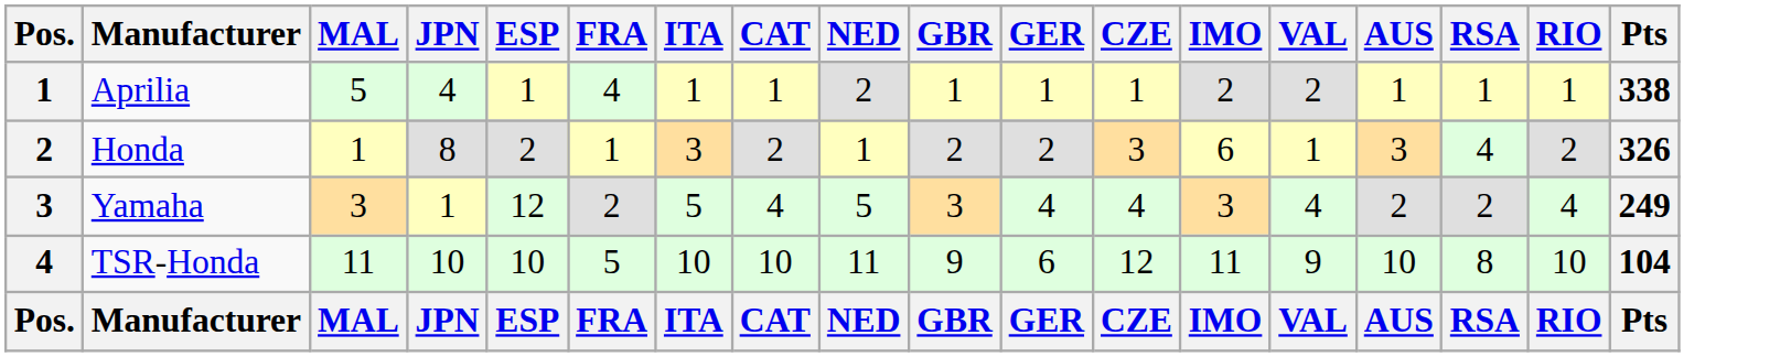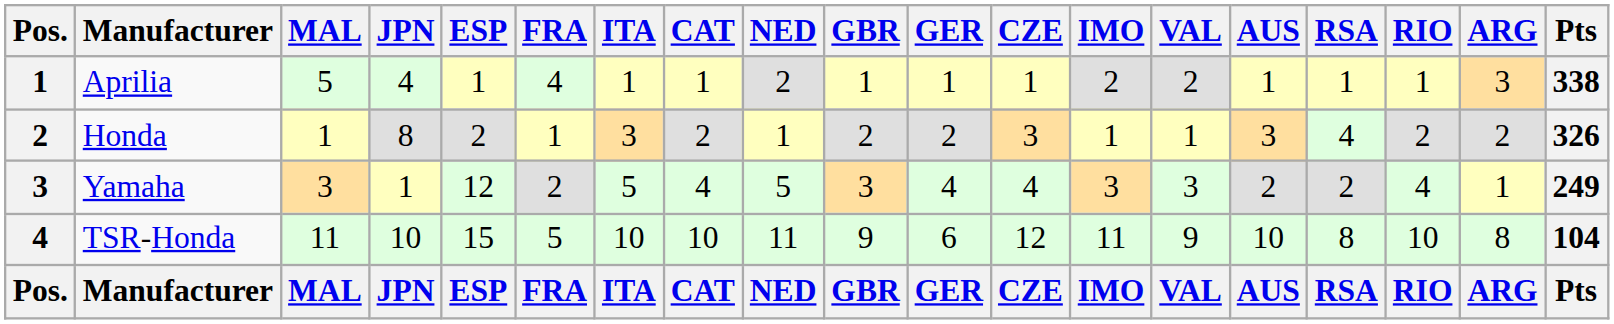 <table class="wikitable" style="font-size: 85%; text-align:center">
 <tr valign="top">
 <th valign="middle">Pos.</th>
 <th valign="middle">Manufacturer</th>
 <th><a href='#'>MAL</a><br></th>
 <th><a href='#'>JPN</a><br></th>
 <th><a href='#'>ESP</a><br></th>
 <th><a href='#'>FRA</a><br></th>
 <th><a href='#'>ITA</a><br></th>
 <th><a href='#'>CAT</a><br></th>
 <th><a href='#'>NED</a><br></th>
 <th><a href='#'>GBR</a><br></th>
 <th><a href='#'>GER</a><br></th>
 <th><a href='#'>CZE</a><br></th>
 <th><a href='#'>IMO</a><br></th>
 <th><a href='#'>VAL</a><br></th>
 <th><a href='#'>AUS</a><br></th>
 <th><a href='#'>RSA</a><br></th>
 <th><a href='#'>RIO</a><br></th>
+<th><a href='#'>ARG</a><br></th>
 <th valign="middle">Pts</th>
 </tr>
 <tr>
 <th>1</th>
 <td align="left"> <a href='#'>Aprilia</a></td>
 <td style="background:#dfffdf;">5</td>
 <td style="background:#dfffdf;">4</td>
 <td style="background:#ffffbf;">1</td>
 <td style="background:#dfffdf;">4</td>
 <td style="background:#ffffbf;">1</td>
 <td style="background:#ffffbf;">1</td>
 <td style="background:#dfdfdf;">2</td>
 <td style="background:#ffffbf;">1</td>
 <td style="background:#ffffbf;">1</td>
 <td style="background:#ffffbf;">1</td>
 <td style="background:#dfdfdf;">2</td>
 <td style="background:#dfdfdf;">2</td>
 <td style="background:#ffffbf;">1</td>
 <td style="background:#ffffbf;">1</td>
 <td style="background:#ffffbf;">1</td>
+<td style="background:#ffdf9f;">3</td>
 <th>338</th>
 </tr>
 <tr>
 <th>2</th>
 <td align="left"> <a href='#'>Honda</a></td>
 <td style="background:#ffffbf;">1</td>
 <td style="background:#dfdfdf;">8</td>
 <td style="background:#dfdfdf;">2</td>
 <td style="background:#ffffbf;">1</td>
 <td style="background:#ffdf9f;">3</td>
 <td style="background:#dfdfdf;">2</td>
 <td style="background:#ffffbf;">1</td>
 <td style="background:#dfdfdf;">2</td>
 <td style="background:#dfdfdf;">2</td>
 <td style="background:#ffdf9f;">3</td>
-<td style="background:#ffffbf;">6</td>
+<td style="background:#ffffbf;">1</td>
 <td style="background:#ffffbf;">1</td>
 <td style="background:#ffdf9f;">3</td>
 <td style="background:#dfffdf;">4</td>
+<td style="background:#dfdfdf;">2</td>
 <td style="background:#dfdfdf;">2</td>
 <th>326</th>
 </tr>
 <tr>
 <th>3</th>
 <td align="left"> <a href='#'>Yamaha</a></td>
 <td style="background:#ffdf9f;">3</td>
 <td style="background:#ffffbf;">1</td>
 <td style="background:#dfffdf;">12</td>
 <td style="background:#dfdfdf;">2</td>
 <td style="background:#dfffdf;">5</td>
 <td style="background:#dfffdf;">4</td>
 <td style="background:#dfffdf;">5</td>
 <td style="background:#ffdf9f;">3</td>
 <td style="background:#dfffdf;">4</td>
 <td style="background:#dfffdf;">4</td>
 <td style="background:#ffdf9f;">3</td>
-<td style="background:#dfffdf;">4</td>
+<td style="background:#dfffdf;">3</td>
 <td style="background:#dfdfdf;">2</td>
 <td style="background:#dfdfdf;">2</td>
 <td style="background:#dfffdf;">4</td>
+<td style="background:#ffffbf;">1</td>
 <th>249</th>
 </tr>
 <tr>
 <th>4</th>
 <td align="left" nowrap> <a href='#'>TSR</a>-<a href='#'>Honda</a></td>
 <td style="background:#dfffdf;">11</td>
 <td style="background:#dfffdf;">10</td>
-<td style="background:#dfffdf;">10</td>
+<td style="background:#dfffdf;">15</td>
 <td style="background:#dfffdf;">5</td>
 <td style="background:#dfffdf;">10</td>
 <td style="background:#dfffdf;">10</td>
 <td style="background:#dfffdf;">11</td>
 <td style="background:#dfffdf;">9</td>
 <td style="background:#dfffdf;">6</td>
 <td style="background:#dfffdf;">12</td>
 <td style="background:#dfffdf;">11</td>
 <td style="background:#dfffdf;">9</td>
 <td style="background:#dfffdf;">10</td>
 <td style="background:#dfffdf;">8</td>
 <td style="background:#dfffdf;">10</td>
+<td style="background:#dfffdf;">8</td>
 <th>104</th>
 </tr>
 <tr valign="top">
 <th valign="middle">Pos.</th>
 <th valign="middle">Manufacturer</th>
 <th><a href='#'>MAL</a><br></th>
 <th><a href='#'>JPN</a><br></th>
 <th><a href='#'>ESP</a><br></th>
 <th><a href='#'>FRA</a><br></th>
 <th><a href='#'>ITA</a><br></th>
 <th><a href='#'>CAT</a><br></th>
 <th><a href='#'>NED</a><br></th>
 <th><a href='#'>GBR</a><br></th>
 <th><a href='#'>GER</a><br></th>
 <th><a href='#'>CZE</a><br></th>
 <th><a href='#'>IMO</a><br></th>
 <th><a href='#'>VAL</a><br></th>
 <th><a href='#'>AUS</a><br></th>
 <th><a href='#'>RSA</a><br></th>
 <th><a href='#'>RIO</a><br></th>
+<th><a href='#'>ARG</a><br></th>
 <th valign="middle">Pts</th>
 </tr>
 </table>
